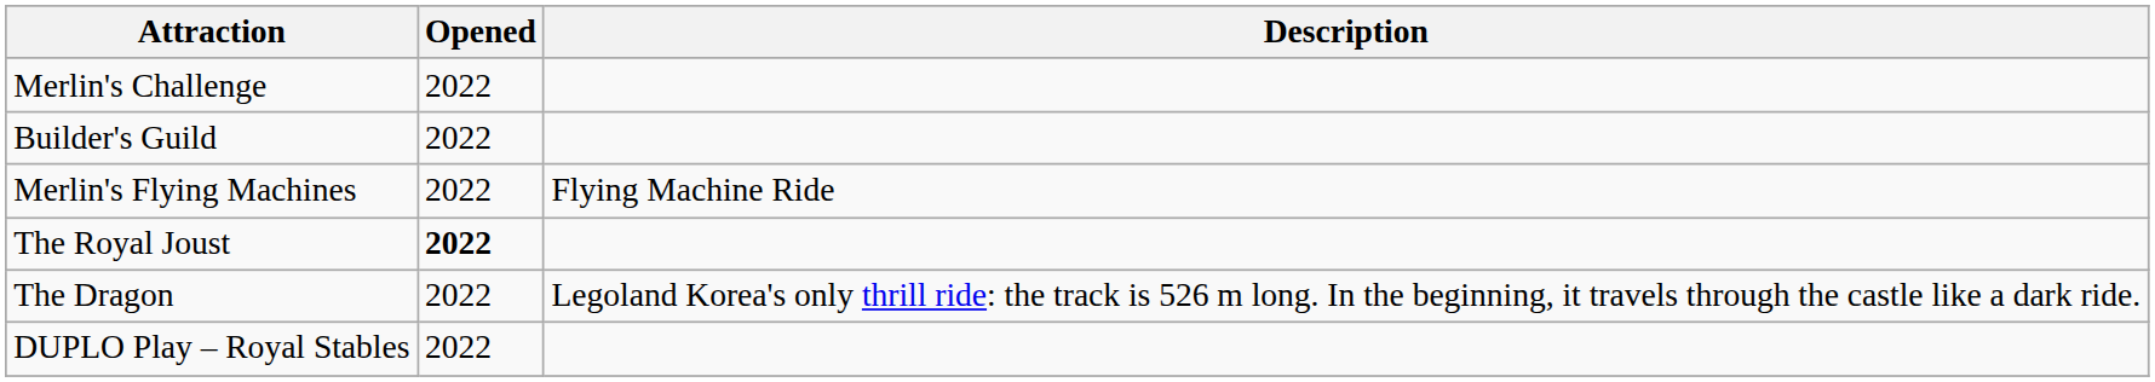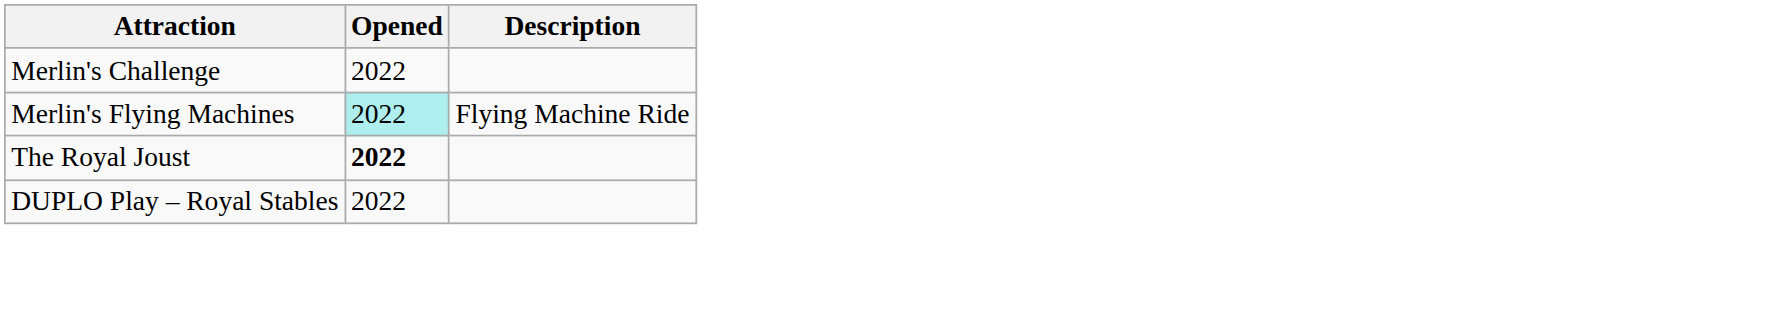 <table class="wikitable sortable">
 <tr>
 <th>Attraction</th>
 <th>Opened</th>
 <th>Description</th>
 </tr>
 <tr>
 <td>Merlin's Challenge</td>
 <td>2022</td>
 <td></td>
 </tr>
 <tr>
-<td>Builder's Guild</td>
-<td>2022</td>
-<td></td>
-</tr>
-<tr>
 <td>Merlin's Flying Machines</td>
-<td>2022</td>
+<td style="background: paleturquoise;">2022</td>
 <td>Flying Machine Ride </td>
 </tr>
 <tr>
 <td>The Royal Joust</td>
 <td><strong>2022</strong></td>
 <td></td>
 </tr>
 <tr>
-<td>The Dragon</td>
-<td>2022</td>
-<td>Legoland Korea's only <a href='#'>thrill ride</a>: the track is 526 m long. In the beginning, it travels through the castle like a dark ride.</td>
-</tr>
-<tr>
 <td>DUPLO Play – Royal Stables</td>
 <td>2022</td>
 <td></td>
 </tr>
 </table>
